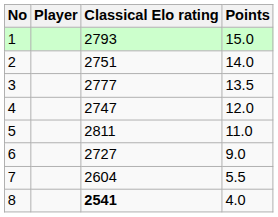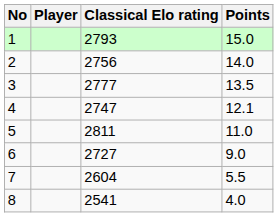 <table class=wikitable>
 <tr>
 <th>No</th>
 <th>Player</th>
 <th>Classical Elo rating</th>
 <th>Points</th>
 </tr>
 <tr bgcolor=#ccffcc>
 <td>1</td>
 <td></td>
 <td>2793</td>
 <td>15.0</td>
 </tr>
 <tr>
 <td>2</td>
 <td></td>
-<td>2751</td>
+<td>2756</td>
 <td>14.0</td>
 </tr>
 <tr>
 <td>3</td>
 <td></td>
 <td>2777</td>
 <td>13.5</td>
 </tr>
 <tr>
 <td>4</td>
 <td></td>
 <td>2747</td>
-<td>12.0</td>
+<td>12.1</td>
 </tr>
 <tr>
 <td>5</td>
 <td></td>
 <td>2811</td>
 <td>11.0</td>
 </tr>
 <tr>
 <td>6</td>
 <td></td>
 <td>2727</td>
 <td>9.0</td>
 </tr>
 <tr>
 <td>7</td>
 <td></td>
 <td>2604</td>
 <td>5.5</td>
 </tr>
 <tr>
 <td>8</td>
 <td></td>
-<td><strong>2541</strong></td>
+<td>2541</td>
 <td>4.0</td>
 </tr>
 </table>
